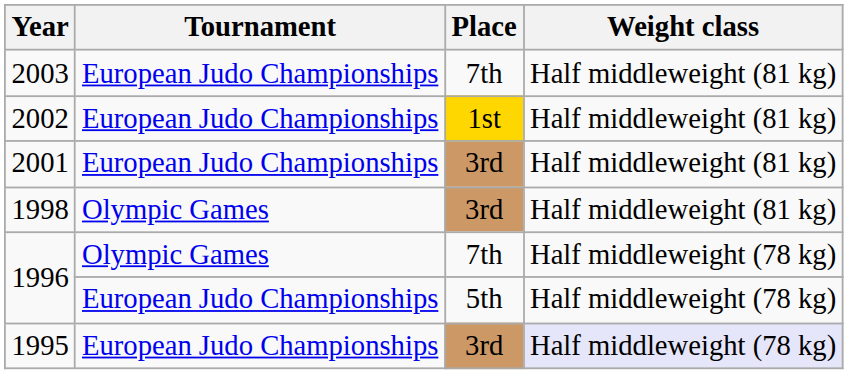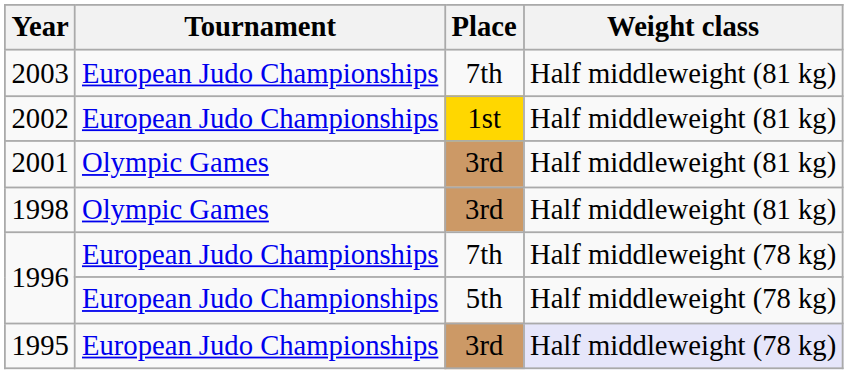 <table class=wikitable>
 <tr>
 <th>Year</th>
 <th>Tournament</th>
 <th>Place</th>
 <th>Weight class</th>
 </tr>
 <tr>
 <td>2003</td>
 <td><a href='#'>European Judo Championships</a></td>
 <td align="center">7th</td>
 <td>Half middleweight (81 kg)</td>
 </tr>
 <tr>
 <td>2002</td>
 <td><a href='#'>European Judo Championships</a></td>
 <td bgcolor="gold" align="center">1st</td>
 <td>Half middleweight (81 kg)</td>
 </tr>
 <tr>
 <td>2001</td>
-<td><a href='#'>European Judo Championships</a></td>
+<td><a href='#'>Olympic Games</a></td>
 <td bgcolor="cc9966" align="center">3rd</td>
 <td>Half middleweight (81 kg)</td>
 </tr>
 <tr>
 <td>1998</td>
 <td><a href='#'>Olympic Games</a></td>
 <td bgcolor="cc9966" align="center">3rd</td>
 <td>Half middleweight (81 kg)</td>
 </tr>
 <tr>
 <td rowspan=2>1996</td>
-<td><a href='#'>Olympic Games</a></td>
+<td><a href='#'>European Judo Championships</a></td>
 <td align="center">7th</td>
 <td>Half middleweight (78 kg)</td>
 </tr>
 <tr>
 <td><a href='#'>European Judo Championships</a></td>
 <td align="center">5th</td>
 <td>Half middleweight (78 kg)</td>
 </tr>
 <tr>
 <td>1995</td>
 <td><a href='#'>European Judo Championships</a></td>
 <td bgcolor="cc9966" align="center">3rd</td>
 <td style="background: lavender;">Half middleweight (78 kg)</td>
 </tr>
 </table>
